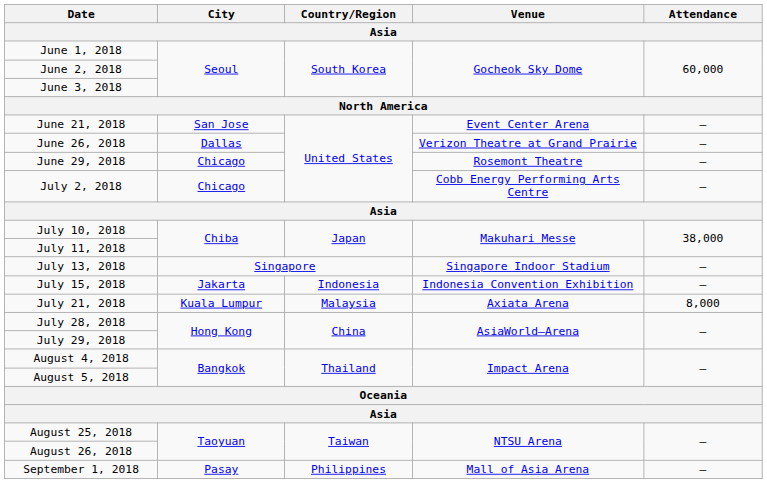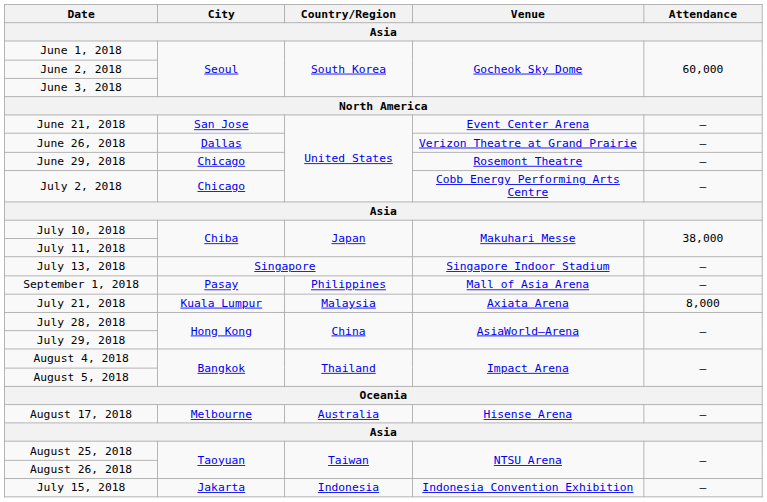 <table class="wikitable" style="text-align:center;">
 <tr>
 <th width="170">Date</th>
 <th width="140">City</th>
 <th width="140">Country/Region</th>
 <th width="260">Venue</th>
 <th width="130">Attendance</th>
 </tr>
 <tr>
 <th colspan="5"><strong>Asia</strong></th>
 </tr>
 <tr>
 <td>June 1, 2018</td>
 <td rowspan="3"><a href='#'>Seoul</a></td>
 <td rowspan="3"><a href='#'>South Korea</a></td>
 <td rowspan="3"><a href='#'>Gocheok Sky Dome</a></td>
 <td rowspan="3">60,000</td>
 </tr>
 <tr>
 <td>June 2, 2018</td>
 </tr>
 <tr>
 <td>June 3, 2018</td>
 </tr>
 <tr>
 <th colspan="5"><strong>North America</strong></th>
 </tr>
 <tr>
 <td>June 21, 2018</td>
 <td><a href='#'>San Jose</a></td>
 <td rowspan="4"><a href='#'>United States</a></td>
 <td><a href='#'>Event Center Arena</a></td>
 <td>—</td>
 </tr>
 <tr>
 <td>June 26, 2018</td>
 <td><a href='#'>Dallas</a></td>
 <td><a href='#'>Verizon Theatre at Grand Prairie</a></td>
 <td>—</td>
 </tr>
 <tr>
 <td>June 29, 2018</td>
 <td><a href='#'>Chicago</a></td>
 <td><a href='#'>Rosemont Theatre</a></td>
 <td>—</td>
 </tr>
 <tr>
 <td>July 2, 2018</td>
 <td><a href='#'>Chicago</a></td>
 <td><a href='#'>Cobb Energy Performing Arts Centre</a></td>
 <td>—</td>
 </tr>
 <tr>
 <th colspan="5"><strong>Asia</strong></th>
 </tr>
 <tr>
 <td>July 10, 2018</td>
 <td rowspan="2"><a href='#'>Chiba</a></td>
 <td rowspan="2"><a href='#'>Japan</a></td>
 <td rowspan="2"><a href='#'>Makuhari Messe</a></td>
 <td rowspan="2">38,000</td>
 </tr>
 <tr>
 <td>July 11, 2018</td>
 </tr>
 <tr>
 <td>July 13, 2018</td>
 <td colspan="2"><a href='#'>Singapore</a></td>
 <td><a href='#'>Singapore Indoor Stadium</a></td>
 <td>—</td>
 </tr>
 <tr>
-<td>July 15, 2018</td>
-<td><a href='#'>Jakarta</a></td>
-<td><a href='#'>Indonesia</a></td>
-<td><a href='#'>Indonesia Convention Exhibition</a></td>
+<td>September 1, 2018</td>
+<td><a href='#'>Pasay</a></td>
+<td><a href='#'>Philippines</a></td>
+<td><a href='#'>Mall of Asia Arena</a></td>
 <td>—</td>
 </tr>
 <tr>
 <td>July 21, 2018</td>
 <td><a href='#'>Kuala Lumpur</a></td>
 <td><a href='#'>Malaysia</a></td>
 <td><a href='#'>Axiata Arena</a></td>
 <td>8,000</td>
 </tr>
 <tr>
 <td>July 28, 2018</td>
 <td rowspan="2"><a href='#'>Hong Kong</a></td>
 <td rowspan="2"><a href='#'>China</a></td>
 <td rowspan="2"><a href='#'>AsiaWorld–Arena</a></td>
 <td rowspan="2">—</td>
 </tr>
 <tr>
 <td>July 29, 2018</td>
 </tr>
 <tr>
 <td>August 4, 2018</td>
 <td rowspan="2"><a href='#'>Bangkok</a></td>
 <td rowspan="2"><a href='#'>Thailand</a></td>
 <td rowspan="2"><a href='#'>Impact Arena</a></td>
 <td rowspan="2">—</td>
 </tr>
 <tr 12000>
 <td>August 5, 2018</td>
 </tr>
 <tr 12000>
 <th colspan="5"><strong>Oceania</strong></th>
 </tr>
 <tr>
+<td>August 17, 2018</td>
+<td><a href='#'>Melbourne</a></td>
+<td><a href='#'>Australia</a></td>
+<td><a href='#'>Hisense Arena</a></td>
+<td>—</td>
+</tr>
+<tr>
 <th colspan="5"><strong>Asia</strong></th>
 </tr>
 <tr>
 <td>August 25, 2018</td>
 <td rowspan="2"><a href='#'>Taoyuan</a></td>
 <td rowspan="2"><a href='#'>Taiwan</a></td>
 <td rowspan="2"><a href='#'>NTSU Arena</a></td>
 <td rowspan="2">—</td>
 </tr>
 <tr>
 <td>August 26, 2018</td>
 </tr>
 <tr>
-<td>September 1, 2018</td>
-<td><a href='#'>Pasay</a></td>
-<td><a href='#'>Philippines</a></td>
-<td><a href='#'>Mall of Asia Arena</a></td>
+<td>July 15, 2018</td>
+<td><a href='#'>Jakarta</a></td>
+<td><a href='#'>Indonesia</a></td>
+<td><a href='#'>Indonesia Convention Exhibition</a></td>
 <td>—</td>
 </tr>
 </table>
